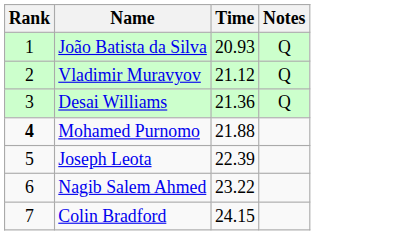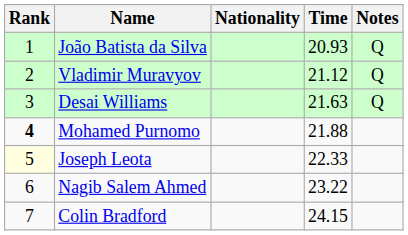 <table class="wikitable sortable" style="text-align:center">
 <tr>
 <th>Rank</th>
 <th>Name</th>
+<th>Nationality</th>
 <th>Time</th>
 <th>Notes</th>
 </tr>
 <tr style="background:#ccffcc;">
 <td align="center">1</td>
 <td align=left><a href='#'>João Batista da Silva</a></td>
+<td align=left></td>
 <td align="center">20.93</td>
 <td>Q</td>
 </tr>
 <tr style="background:#ccffcc;">
 <td align="center">2</td>
 <td align=left><a href='#'>Vladimir Muravyov</a></td>
+<td align=left></td>
 <td align="center">21.12</td>
 <td>Q</td>
 </tr>
 <tr style="background:#ccffcc;">
 <td align="center">3</td>
 <td align=left><a href='#'>Desai Williams</a></td>
-<td align="center">21.36</td>
+<td align=left></td>
+<td align="center">21.63</td>
 <td>Q</td>
 </tr>
 <tr>
 <td align="center"><strong>4</strong></td>
 <td align=left><a href='#'>Mohamed Purnomo</a></td>
+<td align=left></td>
 <td align="center">21.88</td>
 <td></td>
 </tr>
 <tr>
-<td align="center">5</td>
+<td align="center" style="background: lightyellow;">5</td>
 <td align=left><a href='#'>Joseph Leota</a></td>
-<td align="center">22.39</td>
+<td align=left></td>
+<td align="center">22.33</td>
 <td></td>
 </tr>
 <tr>
 <td align="center">6</td>
 <td align=left><a href='#'>Nagib Salem Ahmed</a></td>
+<td align=left></td>
 <td align="center">23.22</td>
 <td></td>
 </tr>
 <tr>
 <td align="center">7</td>
 <td align=left><a href='#'>Colin Bradford</a></td>
+<td align=left></td>
 <td align="center">24.15</td>
 <td></td>
 </tr>
 </table>
